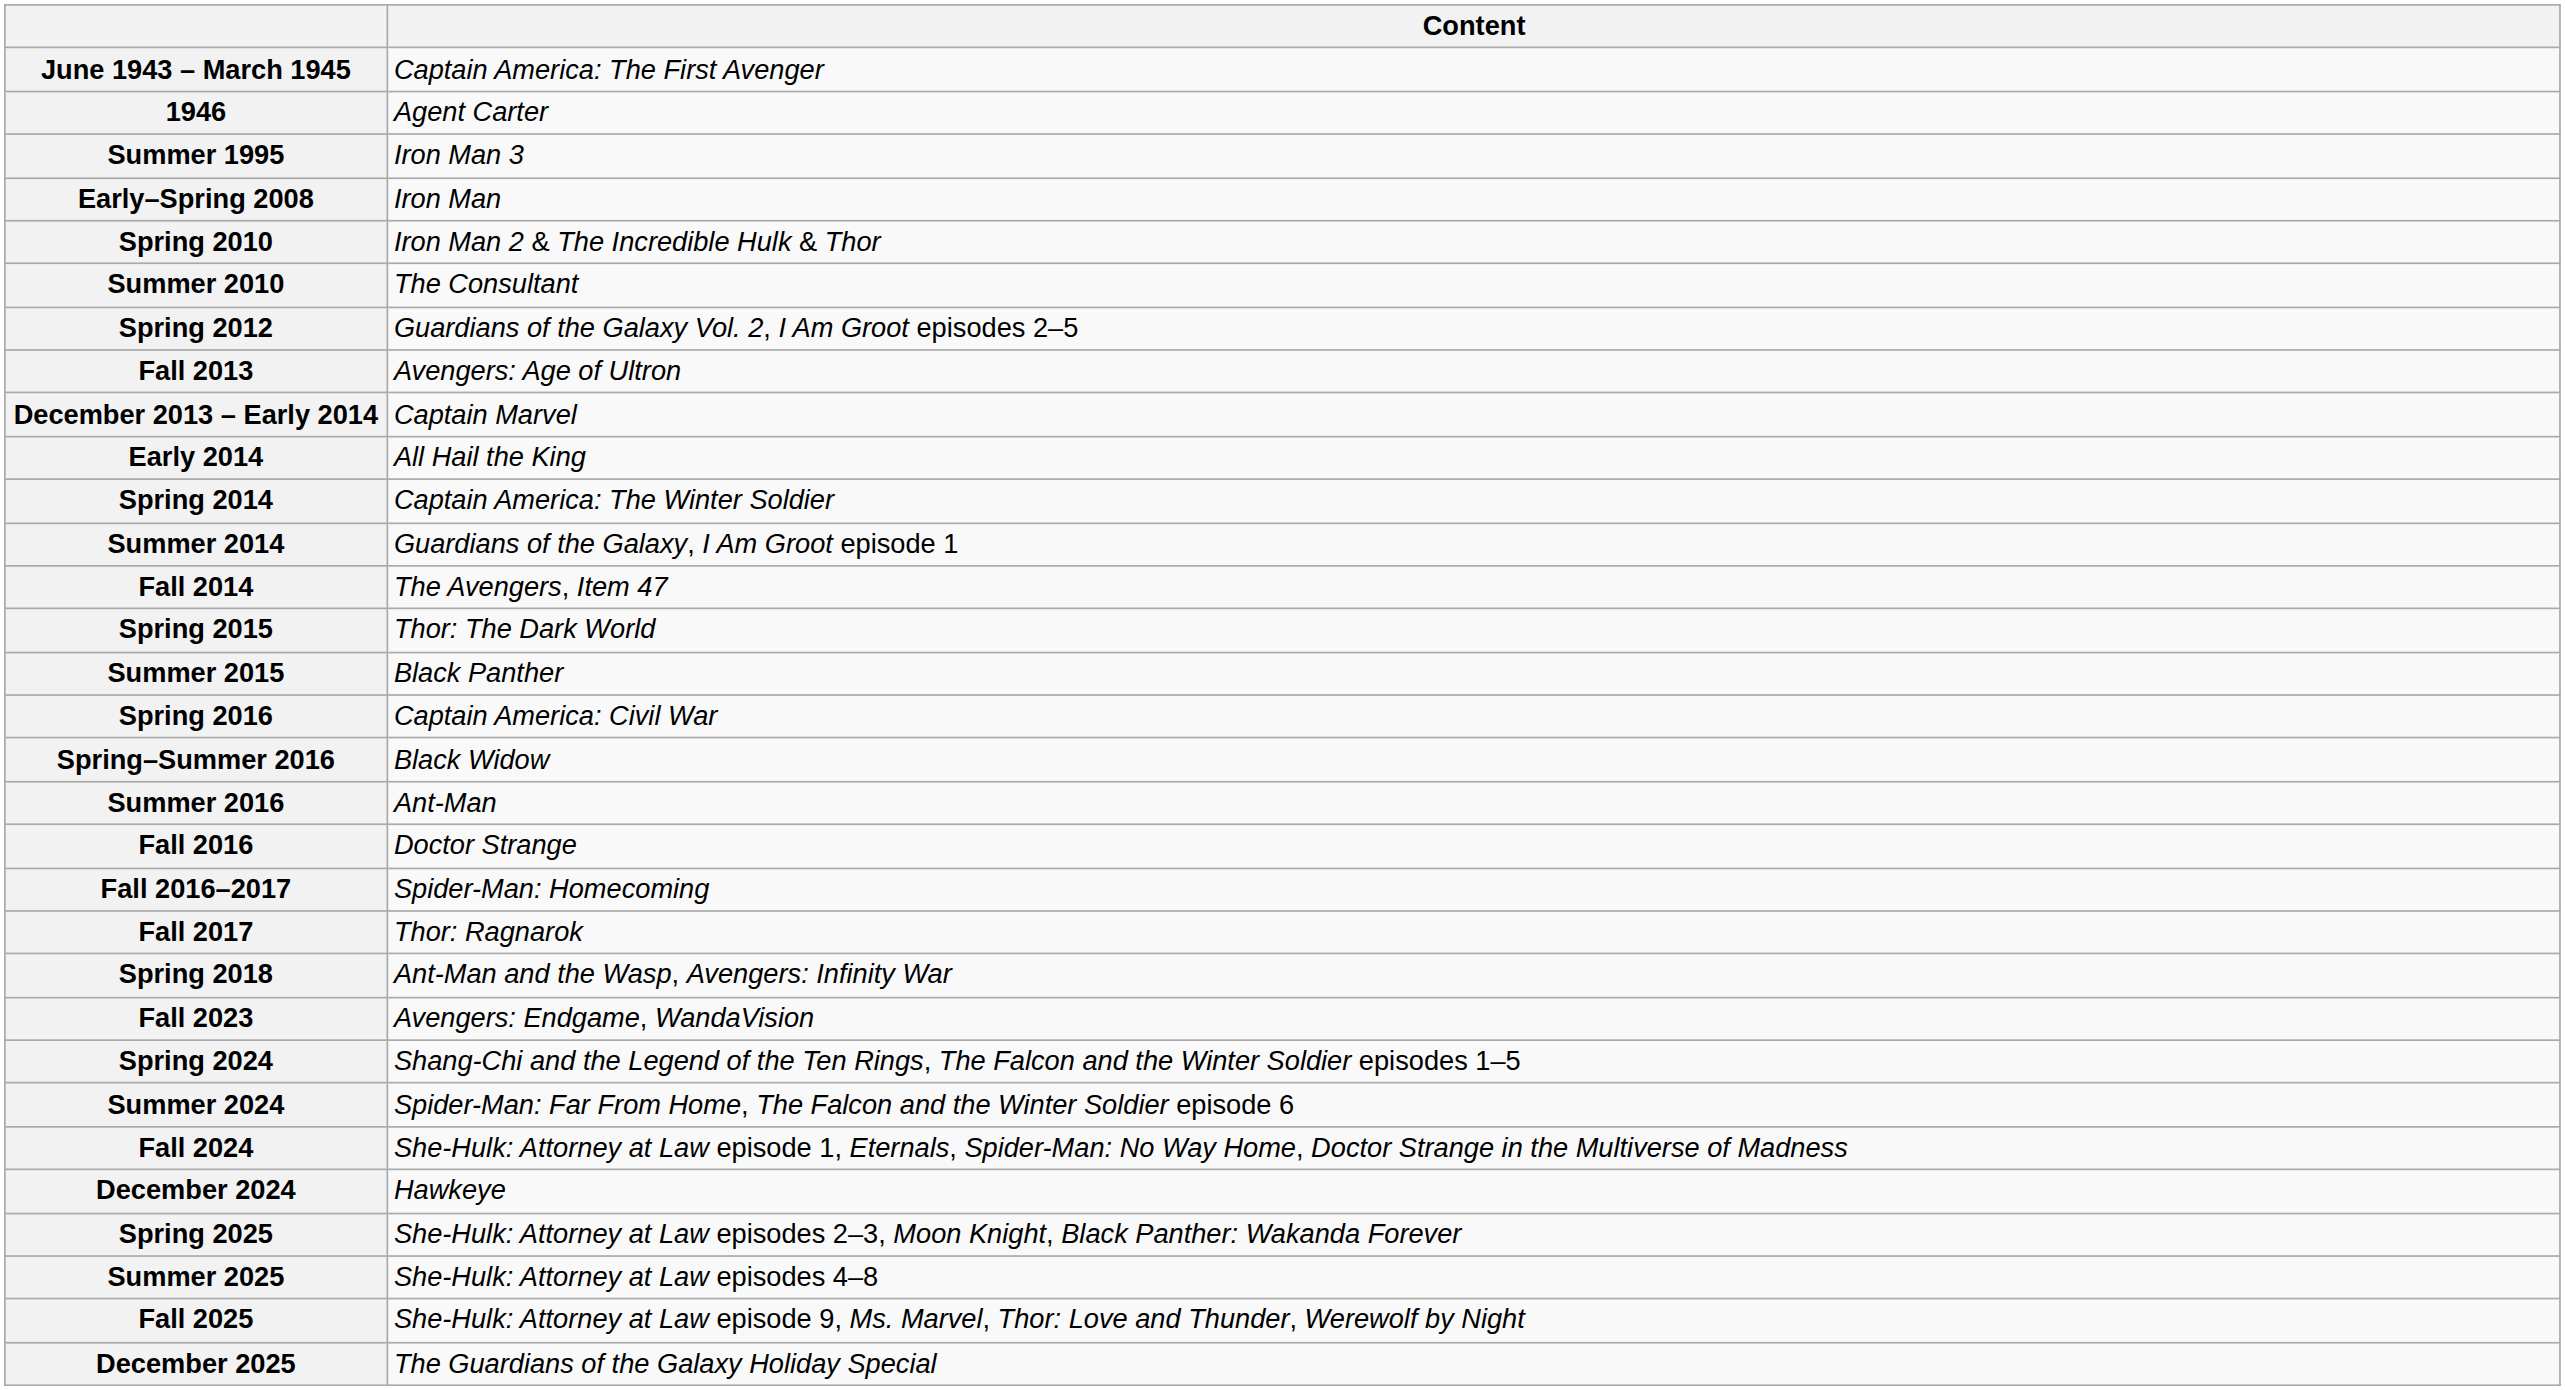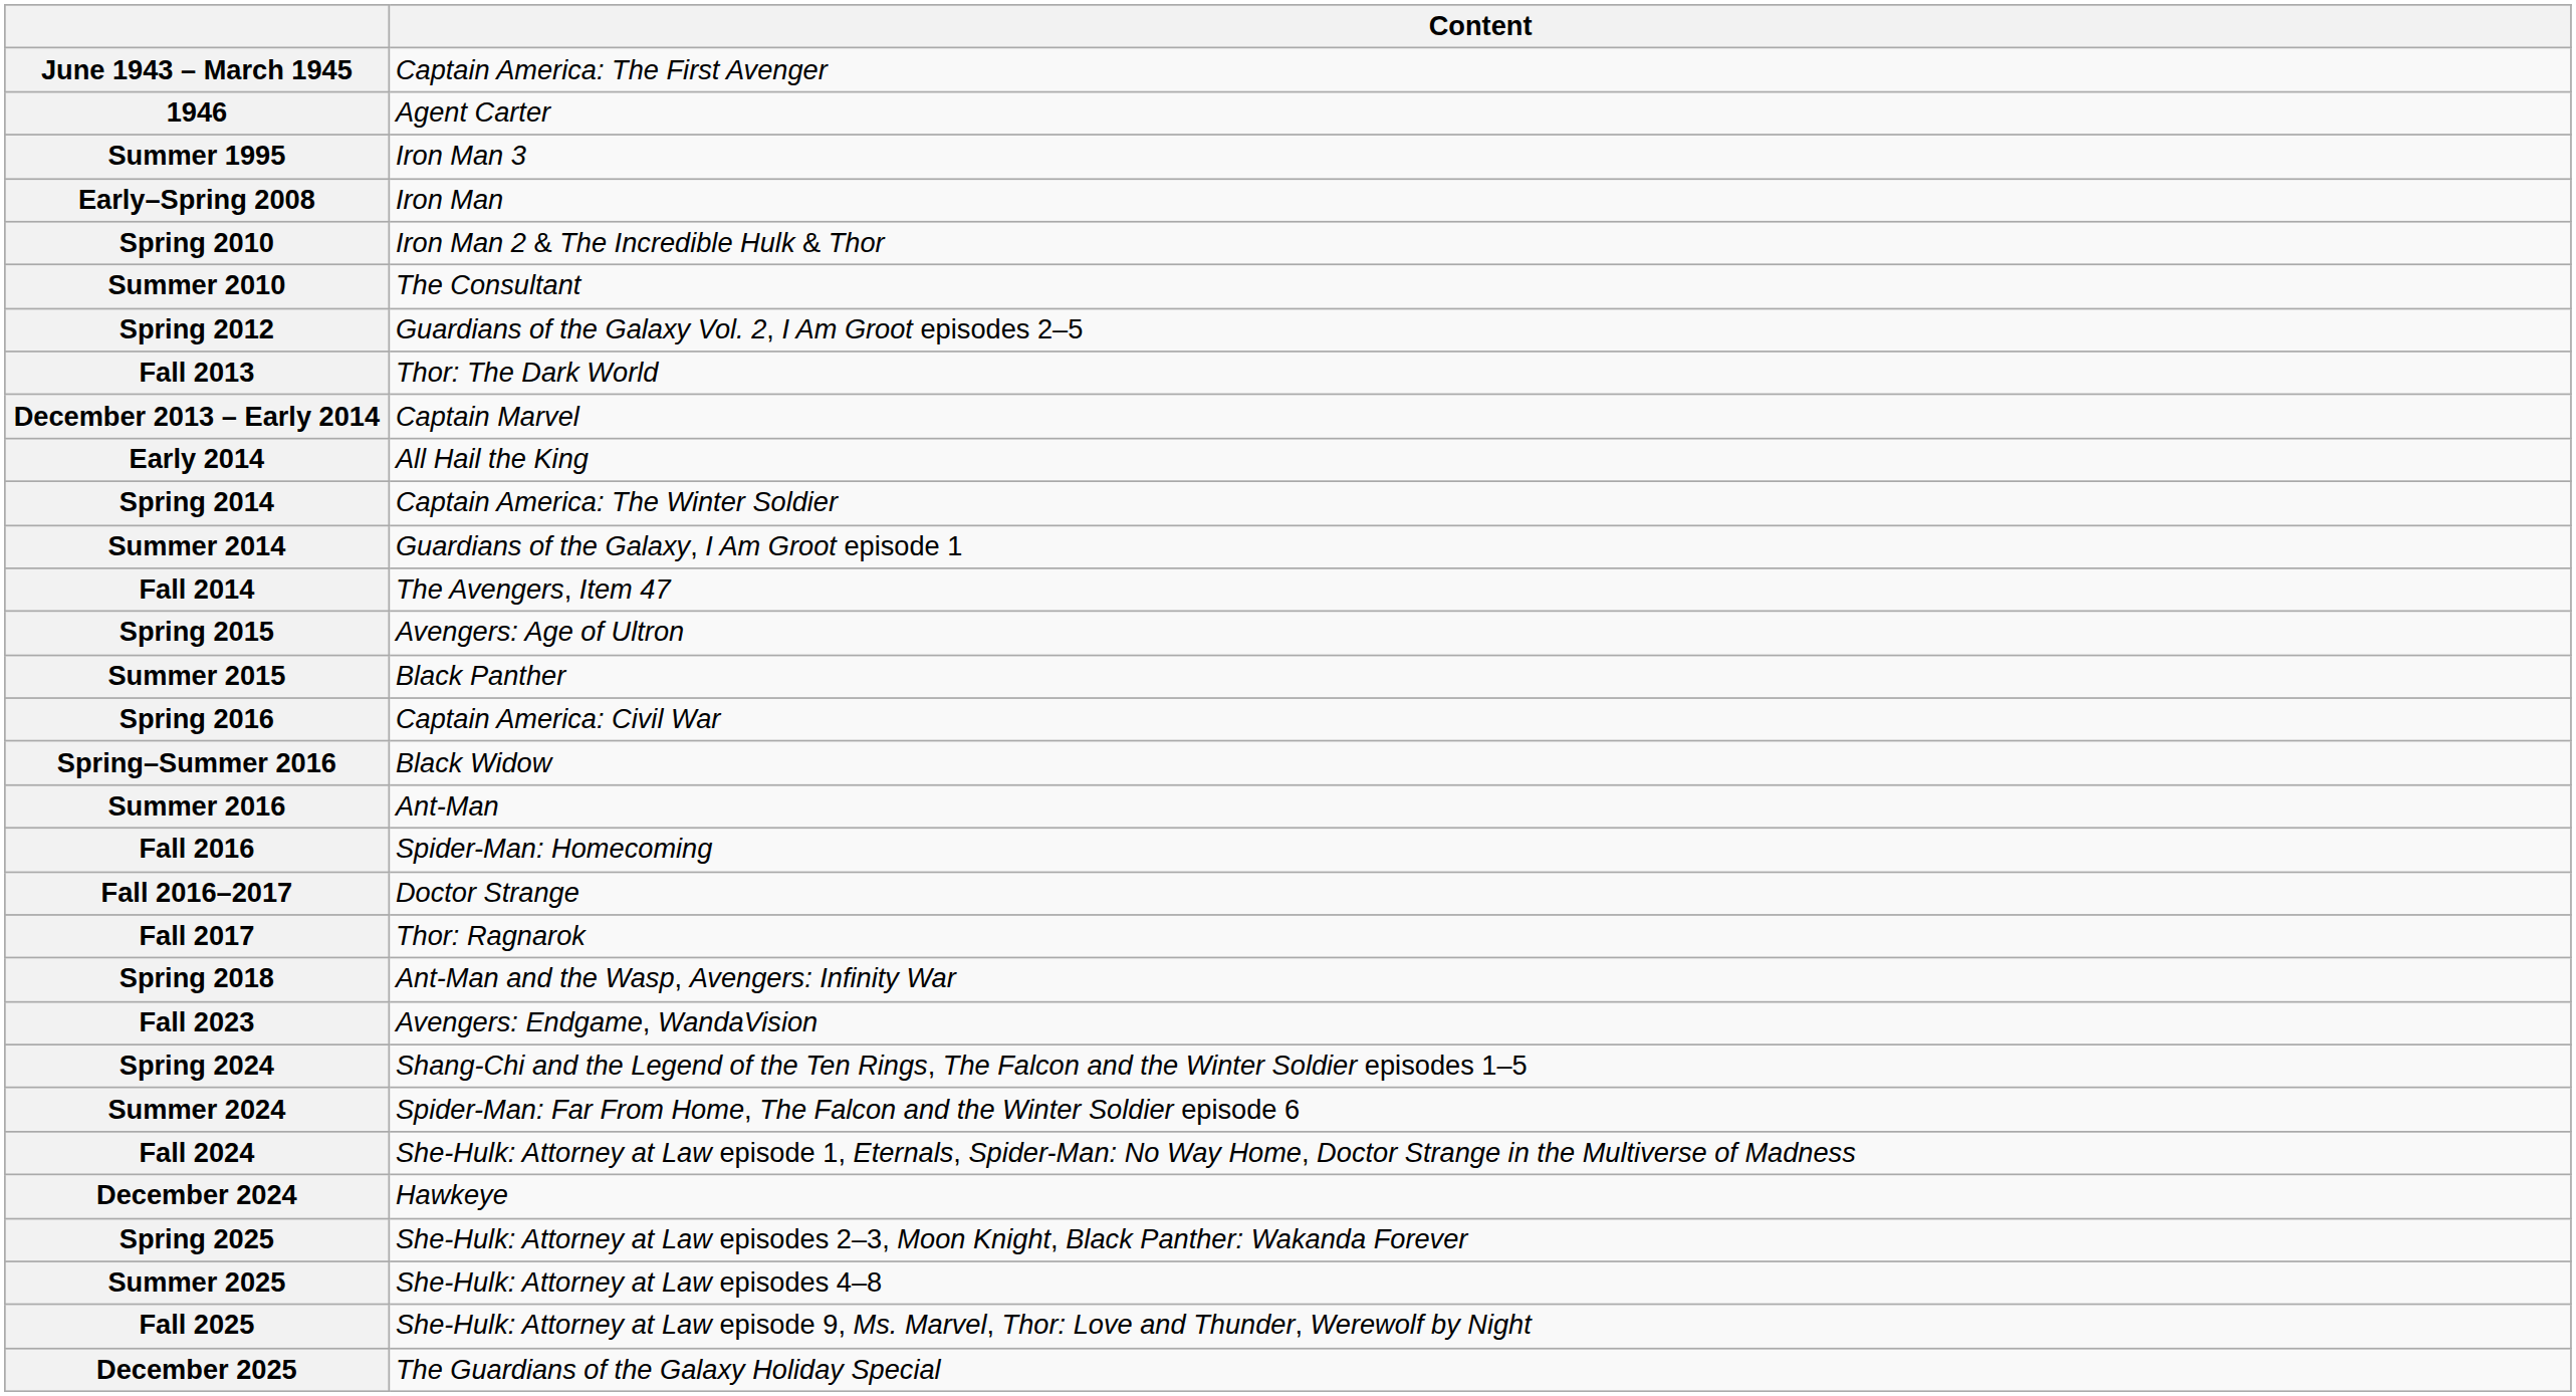 <table class="wikitable" style="margin-left: auto; margin-right: auto; width: 95%; border: none;">
 <tr>
 <th scope="col" style="width: 15%;"></th>
 <th scope="col">Content</th>
 </tr>
 <tr>
 <th scope="row">June 1943 – March 1945</th>
 <td><em>Captain America: The First Avenger</em></td>
 </tr>
 <tr>
 <th scope="row">1946</th>
 <td><em>Agent Carter</em></td>
 </tr>
 <tr>
 <th scope="row">Summer 1995</th>
 <td><em>Iron Man 3</em></td>
 </tr>
 <tr>
 <th scope="row">Early–Spring 2008</th>
 <td><em>Iron Man</em></td>
 </tr>
 <tr>
 <th scope="row">Spring 2010</th>
 <td><em>Iron Man 2</em> & <em>The Incredible Hulk</em> & <em>Thor</em></td>
 </tr>
 <tr>
 <th scope="row">Summer 2010</th>
 <td><em>The Consultant</em></td>
 </tr>
 <tr>
 <th scope="row">Spring 2012</th>
 <td><em>Guardians of the Galaxy Vol. 2</em>, <em>I Am Groot</em> episodes 2–5</td>
 </tr>
 <tr>
 <th scope="row">Fall 2013</th>
-<td><em>Avengers: Age of Ultron</em></td>
+<td><em>Thor: The Dark World</em></td>
 </tr>
 <tr>
 <th scope="row">December 2013 – Early 2014</th>
 <td><em>Captain Marvel</em></td>
 </tr>
 <tr>
 <th scope="row">Early 2014</th>
 <td><em>All Hail the King</em></td>
 </tr>
 <tr>
 <th scope="row">Spring 2014</th>
 <td><em>Captain America: The Winter Soldier</em></td>
 </tr>
 <tr>
 <th scope="row">Summer 2014</th>
 <td><em>Guardians of the Galaxy</em>, <em>I Am Groot</em> episode 1</td>
 </tr>
 <tr>
 <th scope="row">Fall 2014</th>
 <td><em>The Avengers</em>, <em>Item 47</em></td>
 </tr>
 <tr>
 <th scope="row">Spring 2015</th>
-<td><em>Thor: The Dark World</em></td>
+<td><em>Avengers: Age of Ultron</em></td>
 </tr>
 <tr>
 <th scope="row">Summer 2015</th>
 <td><em>Black Panther</em></td>
 </tr>
 <tr>
 <th scope="row">Spring 2016</th>
 <td><em>Captain America: Civil War</em></td>
 </tr>
 <tr>
 <th scope="row">Spring–Summer 2016</th>
 <td><em>Black Widow</em></td>
 </tr>
 <tr>
 <th scope="row">Summer 2016</th>
 <td><em>Ant-Man</em></td>
 </tr>
 <tr>
 <th scope="row">Fall 2016</th>
-<td><em>Doctor Strange</em></td>
+<td><em>Spider-Man: Homecoming</em></td>
 </tr>
 <tr>
 <th scope="row">Fall 2016–2017</th>
-<td><em>Spider-Man: Homecoming</em></td>
+<td><em>Doctor Strange</em></td>
 </tr>
 <tr>
 <th scope="row">Fall 2017</th>
 <td><em>Thor: Ragnarok</em></td>
 </tr>
 <tr>
 <th scope="row">Spring 2018</th>
 <td><em>Ant-Man and the Wasp</em>, <em>Avengers: Infinity War</em></td>
 </tr>
 <tr>
 <th scope="row">Fall 2023</th>
 <td><em>Avengers: Endgame</em>, <em>WandaVision</em></td>
 </tr>
 <tr>
 <th scope="row">Spring 2024</th>
 <td><em>Shang-Chi and the Legend of the Ten Rings</em>, <em>The Falcon and the Winter Soldier</em> episodes 1–5</td>
 </tr>
 <tr>
 <th scope="row">Summer 2024</th>
 <td><em>Spider-Man: Far From Home</em>, <em>The Falcon and the Winter Soldier</em> episode 6</td>
 </tr>
 <tr>
 <th scope="row">Fall 2024</th>
 <td><em>She-Hulk: Attorney at Law</em> episode 1, <em>Eternals</em>, <em>Spider-Man: No Way Home</em>, <em>Doctor Strange in the Multiverse of Madness</em></td>
 </tr>
 <tr>
 <th scope="row">December 2024</th>
 <td><em>Hawkeye</em></td>
 </tr>
 <tr>
 <th scope="row">Spring 2025</th>
 <td><em>She-Hulk: Attorney at Law</em> episodes 2–3, <em>Moon Knight</em>, <em>Black Panther: Wakanda Forever</em></td>
 </tr>
 <tr>
 <th scope="row">Summer 2025</th>
 <td><em>She-Hulk: Attorney at Law</em> episodes 4–8</td>
 </tr>
 <tr>
 <th scope="row">Fall 2025</th>
 <td><em>She-Hulk: Attorney at Law</em> episode 9, <em>Ms. Marvel</em>, <em>Thor: Love and Thunder</em>, <em>Werewolf by Night</em></td>
 </tr>
 <tr>
 <th scope="row">December 2025</th>
 <td><em>The Guardians of the Galaxy Holiday Special</em></td>
 </tr>
 </table>
